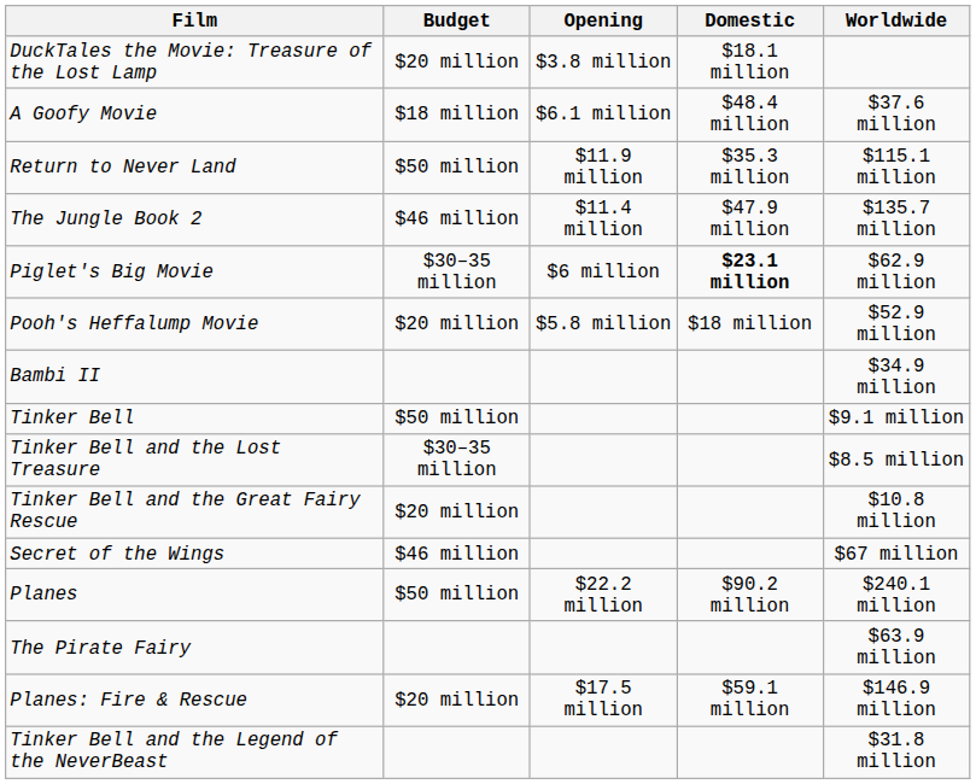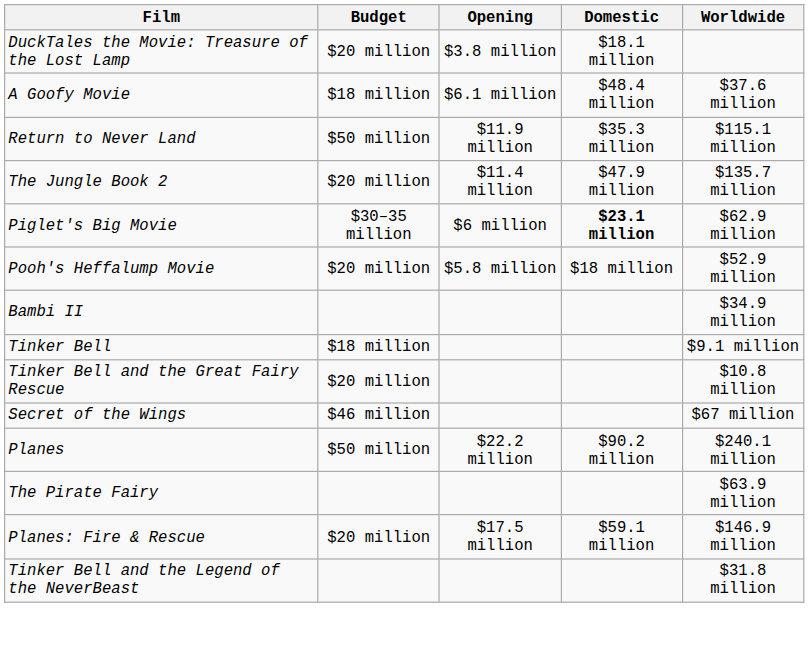 <table class="sortable wikitable" style="text-align: center;">
 <tr>
 <th width=255>Film</th>
 <th width=95>Budget</th>
 <th style="width:95px;" data-sort- type="currency">Opening</th>
 <th style="width:95px;" data-sort- type="currency">Domestic</th>
 <th style="width:95px;" data-sort- type="currency">Worldwide</th>
 </tr>
 <tr>
 <td style="text-align:left;"><em>DuckTales the Movie: Treasure of the Lost Lamp</em></td>
 <td>$20 million</td>
 <td>$3.8 million</td>
 <td>$18.1 million</td>
 <td></td>
 </tr>
 <tr>
 <td style="text-align:left;"><em>A Goofy Movie</em></td>
 <td>$18 million</td>
 <td>$6.1 million</td>
 <td>$48.4 million</td>
 <td>$37.6 million</td>
 </tr>
 <tr>
 <td style="text-align:left;"><em>Return to Never Land</em></td>
 <td>$50 million</td>
 <td>$11.9 million</td>
 <td>$35.3 million</td>
 <td>$115.1 million</td>
 </tr>
 <tr>
 <td style="text-align:left;"><em>The Jungle Book 2</em></td>
-<td>$46 million</td>
+<td>$20 million</td>
 <td>$11.4 million</td>
 <td>$47.9 million</td>
 <td>$135.7 million</td>
 </tr>
 <tr>
 <td style="text-align:left;"><em>Piglet's Big Movie</em></td>
 <td>$30–35 million</td>
 <td>$6 million</td>
 <td><strong>$23.1 million</strong></td>
 <td>$62.9 million</td>
 </tr>
 <tr>
 <td style="text-align:left;"><em>Pooh's Heffalump Movie</em></td>
 <td>$20 million</td>
 <td>$5.8 million</td>
 <td>$18 million</td>
 <td>$52.9 million</td>
 </tr>
 <tr>
 <td style="text-align:left;"><em>Bambi II</em></td>
 <td></td>
 <td></td>
 <td></td>
 <td>$34.9 million</td>
 </tr>
 <tr>
 <td style="text-align:left;"><em>Tinker Bell</em></td>
-<td>$50 million</td>
+<td>$18 million</td>
 <td></td>
 <td></td>
 <td>$9.1 million</td>
-</tr>
-<tr>
-<td style="text-align:left;"><em>Tinker Bell and the Lost Treasure</em></td>
-<td>$30–35 million</td>
-<td></td>
-<td></td>
-<td>$8.5 million</td>
 </tr>
 <tr>
 <td style="text-align:left;"><em>Tinker Bell and the Great Fairy Rescue</em></td>
 <td>$20 million</td>
 <td></td>
 <td></td>
 <td>$10.8 million</td>
 </tr>
 <tr>
 <td style="text-align:left;"><em>Secret of the Wings</em></td>
 <td>$46 million</td>
 <td></td>
 <td></td>
 <td>$67 million</td>
 </tr>
 <tr>
 <td style="text-align:left;"><em>Planes</em></td>
 <td>$50 million</td>
 <td>$22.2 million</td>
 <td>$90.2 million</td>
 <td>$240.1 million</td>
 </tr>
 <tr>
 <td style="text-align:left;"><em>The Pirate Fairy</em></td>
 <td></td>
 <td></td>
 <td></td>
 <td>$63.9 million</td>
 </tr>
 <tr>
 <td style="text-align:left;"><em>Planes: Fire & Rescue</em></td>
 <td>$20 million</td>
 <td>$17.5 million</td>
 <td>$59.1 million</td>
 <td>$146.9 million</td>
 </tr>
 <tr>
 <td style="text-align:left;"><em>Tinker Bell and the Legend of the NeverBeast</em></td>
 <td></td>
 <td></td>
 <td></td>
 <td>$31.8 million</td>
 </tr>
 </table>
